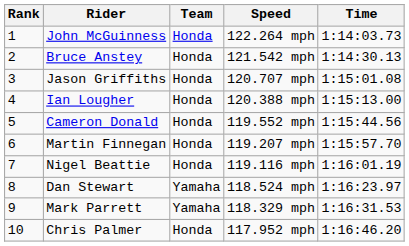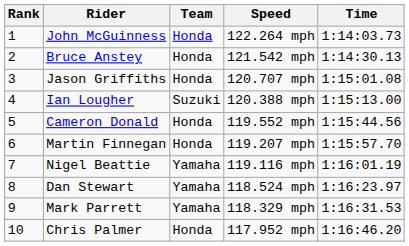 <table class="wikitable" style="font-size: 95%;">
 <tr style="background:#efefef;">
 <th>Rank</th>
 <th>Rider</th>
 <th>Team</th>
 <th>Speed</th>
 <th>Time</th>
 </tr>
 <tr>
 <td>1</td>
 <td> <a href='#'>John McGuinness</a></td>
 <td><a href='#'>Honda</a></td>
 <td>122.264 mph</td>
 <td>1:14:03.73</td>
 </tr>
 <tr>
 <td>2</td>
 <td> <a href='#'>Bruce Anstey</a></td>
 <td>Honda</td>
 <td>121.542 mph</td>
 <td>1:14:30.13</td>
 </tr>
 <tr>
 <td>3</td>
 <td> Jason Griffiths</td>
 <td>Honda</td>
 <td>120.707 mph</td>
 <td>1:15:01.08</td>
 </tr>
 <tr>
 <td>4</td>
 <td> <a href='#'>Ian Lougher</a></td>
-<td>Honda</td>
+<td>Suzuki</td>
 <td>120.388 mph</td>
 <td>1:15:13.00</td>
 </tr>
 <tr>
 <td>5</td>
 <td> <a href='#'>Cameron Donald</a></td>
 <td>Honda</td>
 <td>119.552 mph</td>
 <td>1:15:44.56</td>
 </tr>
 <tr>
 <td>6</td>
 <td> Martin Finnegan</td>
 <td>Honda</td>
 <td>119.207 mph</td>
 <td>1:15:57.70</td>
 </tr>
 <tr>
 <td>7</td>
 <td> Nigel Beattie</td>
-<td>Honda</td>
+<td>Yamaha</td>
 <td>119.116 mph</td>
 <td>1:16:01.19</td>
 </tr>
 <tr>
 <td>8</td>
 <td> Dan Stewart</td>
 <td>Yamaha</td>
 <td>118.524 mph</td>
 <td>1:16:23.97</td>
 </tr>
 <tr>
 <td>9</td>
 <td> Mark Parrett</td>
 <td>Yamaha</td>
 <td>118.329 mph</td>
 <td>1:16:31.53</td>
 </tr>
 <tr>
 <td>10</td>
 <td> Chris Palmer</td>
 <td>Honda</td>
 <td>117.952 mph</td>
 <td>1:16:46.20</td>
 </tr>
 </table>
